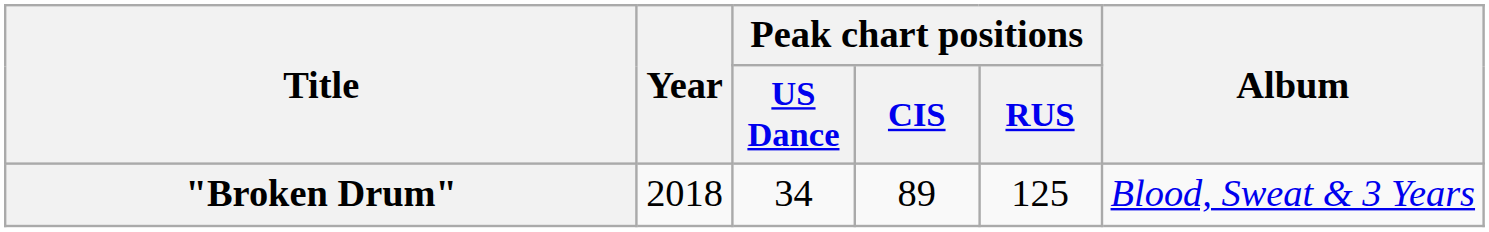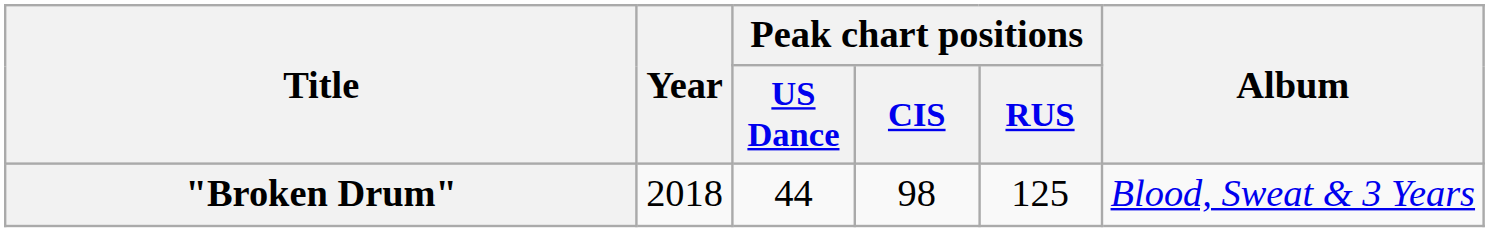 <table class="wikitable plainrowheaders" style="text-align:center;" border="1">
 <tr>
 <th scope="col" rowspan="2" style="width:16em;">Title</th>
 <th scope="col" rowspan="2" style="width:1em;">Year</th>
 <th scope="col" colspan="3">Peak chart positions</th>
 <th scope="col" rowspan="2">Album</th>
 </tr>
 <tr>
 <th scope="col" style="width:3.1em;font-size:90%;"><a href='#'>US<br>Dance</a><br></th>
 <th scope="col" style="width:3.1em;font-size:90%;"><a href='#'>CIS</a><br></th>
 <th scope="col" style="width:3.1em;font-size:90%;"><a href='#'>RUS</a><br></th>
 </tr>
 <tr>
 <th scope="row">"Broken Drum"<br></th>
 <td>2018</td>
-<td>34</td>
-<td>89</td>
+<td>44</td>
+<td>98</td>
 <td>125</td>
 <td><em><a href='#'>Blood, Sweat & 3 Years</a></em></td>
 </tr>
 </table>
